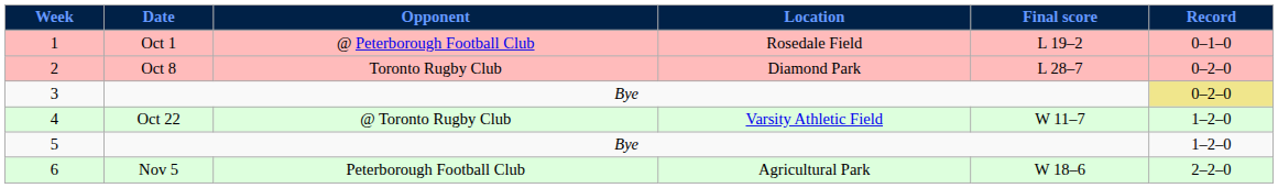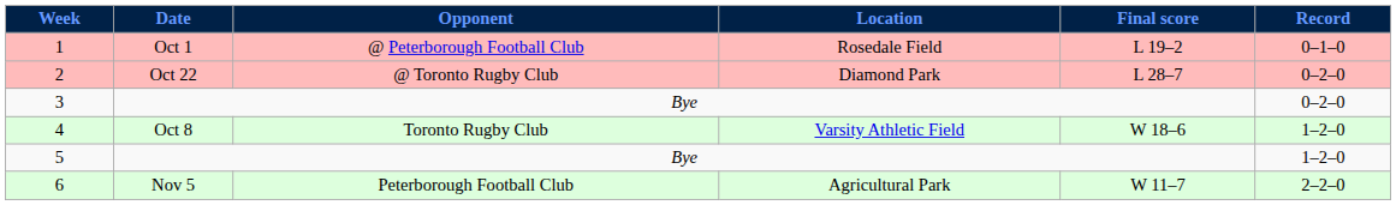 <table class="wikitable" width="80%">
 <tr align="center"  style="background:#002147;color:#6699FF;">
 <td><strong>Week</strong></td>
 <td><strong>Date</strong></td>
 <td><strong>Opponent</strong></td>
 <td><strong>Location</strong></td>
 <td><strong>Final score</strong></td>
 <td><strong>Record</strong></td>
 </tr>
 <tr align="center" bgcolor="#ffbbbb">
 <td>1</td>
 <td>Oct 1</td>
 <td>@ <a href='#'>Peterborough Football Club</a></td>
 <td>Rosedale Field</td>
 <td>L 19–2</td>
 <td>0–1–0</td>
 </tr>
 <tr align="center" bgcolor="#ffbbbb">
 <td>2</td>
-<td>Oct 8</td>
-<td>Toronto Rugby Club</td>
+<td>Oct 22</td>
+<td>@ Toronto Rugby Club</td>
 <td>Diamond Park</td>
 <td>L 28–7</td>
 <td>0–2–0</td>
 </tr>
 <tr align="center">
 <td>3</td>
 <td colspan="4"><em>Bye</em></td>
-<td style="background: khaki;">0–2–0</td>
+<td>0–2–0</td>
 </tr>
 <tr align="center" bgcolor="#ddffdd">
 <td>4</td>
-<td>Oct 22</td>
-<td>@ Toronto Rugby Club</td>
+<td>Oct 8</td>
+<td>Toronto Rugby Club</td>
 <td><a href='#'>Varsity Athletic Field</a></td>
-<td>W 11–7</td>
+<td>W 18–6</td>
 <td>1–2–0</td>
 </tr>
 <tr align="center">
 <td>5</td>
 <td colspan="4"><em>Bye</em></td>
 <td>1–2–0</td>
 </tr>
 <tr align="center" bgcolor="#ddffdd">
 <td>6</td>
 <td>Nov 5</td>
 <td>Peterborough Football Club</td>
 <td>Agricultural Park</td>
-<td>W 18–6</td>
+<td>W 11–7</td>
 <td>2–2–0</td>
 </tr>
 </table>
